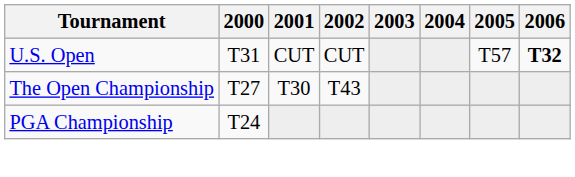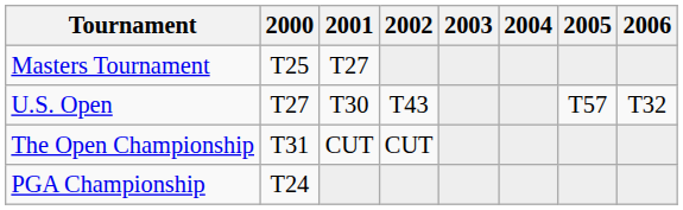 <table class="wikitable" style="font-size:95%;text-align:center;">
 <tr>
 <th>Tournament</th>
 <th>2000</th>
 <th>2001</th>
 <th>2002</th>
 <th>2003</th>
 <th>2004</th>
 <th>2005</th>
 <th>2006</th>
 </tr>
 <tr>
+<td align=left><a href='#'>Masters Tournament</a></td>
+<td>T25</td>
+<td>T27</td>
+<td style="background:#eeeeee;"></td>
+<td style="background:#eeeeee;"></td>
+<td style="background:#eeeeee;"></td>
+<td style="background:#eeeeee;"></td>
+<td style="background:#eeeeee;"></td>
+</tr>
+<tr>
 <td align=left><a href='#'>U.S. Open</a></td>
+<td>T27</td>
+<td>T30</td>
+<td>T43</td>
+<td style="background:#eeeeee;"></td>
+<td style="background:#eeeeee;"></td>
+<td>T57</td>
+<td>T32</td>
+</tr>
+<tr>
+<td align=left><a href='#'>The Open Championship</a></td>
 <td>T31</td>
 <td>CUT</td>
 <td>CUT</td>
-<td style="background:#eeeeee;"></td>
-<td style="background:#eeeeee;"></td>
-<td>T57</td>
-<td><strong>T32</strong></td>
-</tr>
-<tr>
-<td align=left><a href='#'>The Open Championship</a></td>
-<td>T27</td>
-<td>T30</td>
-<td>T43</td>
 <td style="background:#eeeeee;"></td>
 <td style="background:#eeeeee;"></td>
 <td style="background:#eeeeee;"></td>
 <td style="background:#eeeeee;"></td>
 </tr>
 <tr>
 <td align=left><a href='#'>PGA Championship</a></td>
 <td>T24</td>
 <td style="background:#eeeeee;"></td>
 <td style="background:#eeeeee;"></td>
 <td style="background:#eeeeee;"></td>
 <td style="background:#eeeeee;"></td>
 <td style="background:#eeeeee;"></td>
 <td style="background:#eeeeee;"></td>
 </tr>
 </table>
